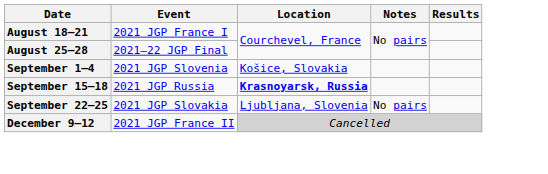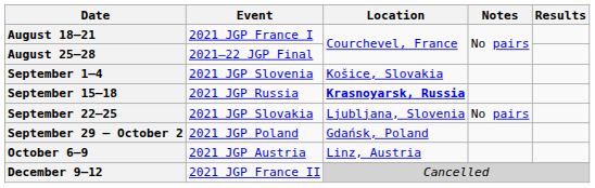 <table class="wikitable unsortable" style="text-align:left">
 <tr>
 <th scope="col">Date</th>
 <th scope="col">Event</th>
 <th scope="col">Location</th>
 <th scope="col">Notes</th>
 <th scope="col">Results</th>
 </tr>
 <tr>
 <th scope="row" style="text-align:left">August 18–21</th>
 <td> <a href='#'>2021 JGP France I</a></td>
 <td rowspan="2"><a href='#'>Courchevel, France</a></td>
 <td rowspan="2">No <a href='#'>pairs</a></td>
 <td></td>
 </tr>
 <tr>
 <th scope="row" style="text-align:left">August 25–28</th>
 <td> <a href='#'>2021–22 JGP Final</a></td>
 <td></td>
 </tr>
 <tr>
 <th scope="row" style="text-align:left">September 1–4</th>
 <td> <a href='#'>2021 JGP Slovenia</a></td>
 <td><a href='#'>Košice, Slovakia</a></td>
 <td></td>
 <td></td>
 </tr>
 <tr>
 <th scope="row" style="text-align:left">September 15–18</th>
 <td> <a href='#'>2021 JGP Russia</a></td>
 <td><strong><a href='#'>Krasnoyarsk, Russia</a></strong></td>
 <td></td>
 <td></td>
 </tr>
 <tr>
 <th scope="row" style="text-align:left">September 22–25</th>
 <td> <a href='#'>2021 JGP Slovakia</a></td>
 <td><a href='#'>Ljubljana, Slovenia</a></td>
 <td>No <a href='#'>pairs</a></td>
 <td></td>
 </tr>
 <tr>
+<th scope="row" style="text-align:left">September 29 – October 2</th>
+<td> <a href='#'>2021 JGP Poland</a></td>
+<td><a href='#'>Gdańsk, Poland</a></td>
+<td></td>
+<td></td>
+</tr>
+<tr>
+<th scope="row" style="text-align:left">October 6–9</th>
+<td> <a href='#'>2021 JGP Austria</a></td>
+<td><a href='#'>Linz, Austria</a></td>
+<td></td>
+<td></td>
+</tr>
+<tr>
 <th scope="row" style="text-align:left">December 9–12</th>
 <td> <a href='#'>2021 JGP France II</a></td>
 <td colspan="3" align="center" bgcolor="lightgray"><em>Cancelled</em></td>
 </tr>
 </table>
